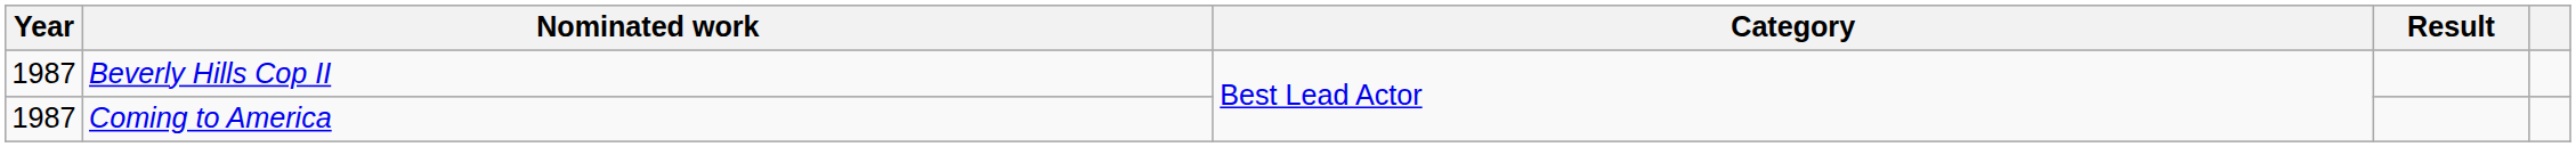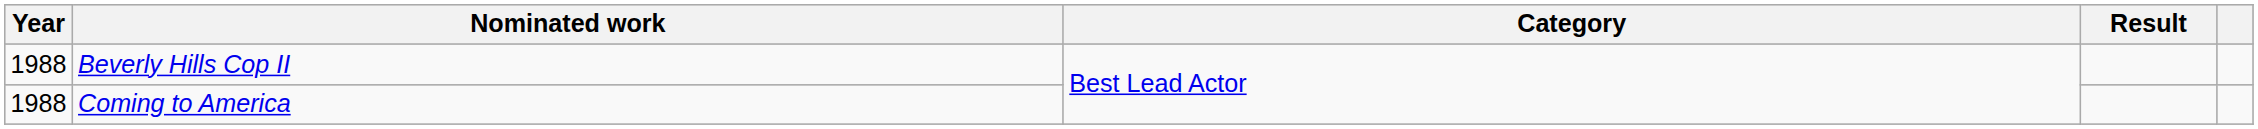 <table class="wikitable sortable">
 <tr>
 <th scope="col" style="width:1em;">Year</th>
 <th scope="col" style="width:39em;">Nominated work</th>
 <th scope="col" style="width:40em;">Category</th>
 <th scope="col" style="width:5em;">Result</th>
 <th scope="col" style="width:1em;"class="unsortable"></th>
 </tr>
 <tr>
-<td>1987</td>
+<td>1988</td>
 <td><em><a href='#'>Beverly Hills Cop II</a></em></td>
 <td rowspan="2"><a href='#'>Best Lead Actor</a></td>
 <td></td>
 <td></td>
 </tr>
 <tr>
-<td>1987</td>
+<td>1988</td>
 <td><em><a href='#'>Coming to America</a></em></td>
 <td></td>
 <td></td>
 </tr>
 </table>
